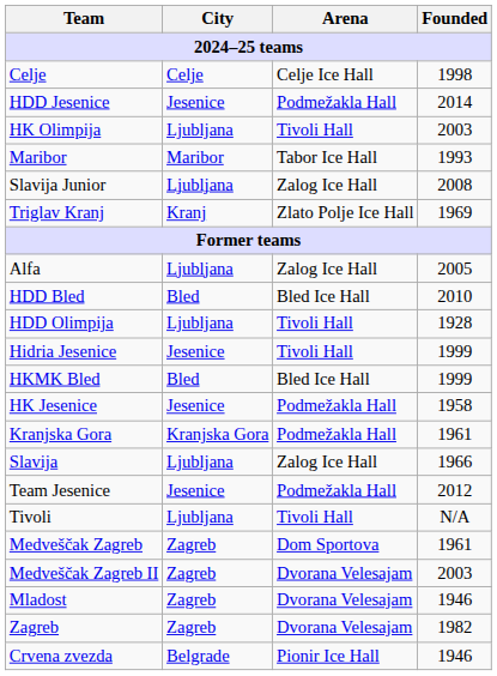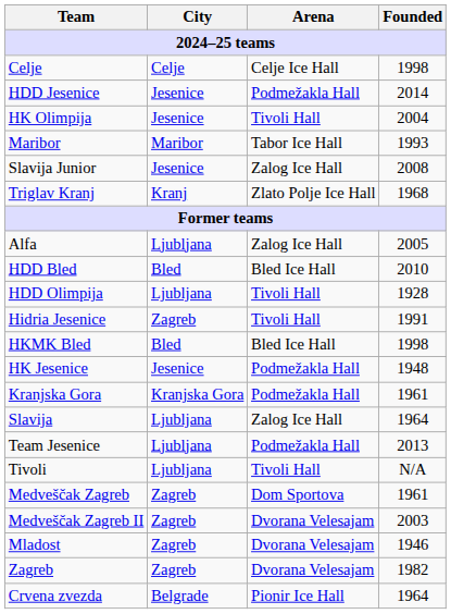 <table class="wikitable">
 <tr>
 <th>Team</th>
 <th>City</th>
 <th>Arena</th>
 <th>Founded</th>
 </tr>
 <tr>
 <th style="background:#DDDDFF" colspan=5>2024–25 teams</th>
 </tr>
 <tr>
 <td><a href='#'>Celje</a></td>
 <td> <a href='#'>Celje</a></td>
 <td>Celje Ice Hall</td>
 <td align=center>1998</td>
 </tr>
 <tr>
 <td><a href='#'>HDD Jesenice</a></td>
 <td> <a href='#'>Jesenice</a></td>
 <td><a href='#'>Podmežakla Hall</a></td>
 <td align=center>2014</td>
 </tr>
 <tr>
 <td><a href='#'>HK Olimpija</a></td>
-<td> <a href='#'>Ljubljana</a></td>
+<td> <a href='#'>Jesenice</a></td>
 <td><a href='#'>Tivoli Hall</a></td>
-<td align=center>2003</td>
+<td align=center>2004</td>
 </tr>
 <tr>
 <td><a href='#'>Maribor</a></td>
 <td> <a href='#'>Maribor</a></td>
 <td>Tabor Ice Hall</td>
 <td align=center>1993</td>
 </tr>
 <tr>
 <td>Slavija Junior</td>
-<td> <a href='#'>Ljubljana</a></td>
+<td> <a href='#'>Jesenice</a></td>
 <td>Zalog Ice Hall</td>
 <td align=center>2008</td>
 </tr>
 <tr>
 <td><a href='#'>Triglav Kranj</a></td>
 <td> <a href='#'>Kranj</a></td>
 <td>Zlato Polje Ice Hall</td>
-<td align=center>1969</td>
+<td align=center>1968</td>
 </tr>
 <tr>
 <th style="background:#DDDDFF" colspan=5>Former teams</th>
 </tr>
 <tr>
 <td>Alfa</td>
 <td> <a href='#'>Ljubljana</a></td>
 <td>Zalog Ice Hall</td>
 <td align=center>2005</td>
 </tr>
 <tr>
 <td><a href='#'>HDD Bled</a></td>
 <td> <a href='#'>Bled</a></td>
 <td>Bled Ice Hall</td>
 <td align=center>2010</td>
 </tr>
 <tr>
 <td><a href='#'>HDD Olimpija</a></td>
 <td> <a href='#'>Ljubljana</a></td>
 <td><a href='#'>Tivoli Hall</a></td>
 <td align=center>1928</td>
 </tr>
 <tr>
 <td><a href='#'>Hidria Jesenice</a></td>
-<td> <a href='#'>Jesenice</a></td>
+<td> <a href='#'>Zagreb</a></td>
 <td><a href='#'>Tivoli Hall</a></td>
-<td align=center>1999</td>
+<td align=center>1991</td>
 </tr>
 <tr>
 <td><a href='#'>HKMK Bled</a></td>
 <td> <a href='#'>Bled</a></td>
 <td>Bled Ice Hall</td>
-<td align=center>1999</td>
+<td align=center>1998</td>
 </tr>
 <tr>
 <td><a href='#'>HK Jesenice</a></td>
 <td> <a href='#'>Jesenice</a></td>
 <td><a href='#'>Podmežakla Hall</a></td>
-<td align=center>1958</td>
+<td align=center>1948</td>
 </tr>
 <tr>
 <td><a href='#'>Kranjska Gora</a></td>
 <td> <a href='#'>Kranjska Gora</a></td>
 <td><a href='#'>Podmežakla Hall</a></td>
 <td align=center>1961</td>
 </tr>
 <tr>
 <td><a href='#'>Slavija</a></td>
 <td> <a href='#'>Ljubljana</a></td>
 <td>Zalog Ice Hall</td>
-<td align=center>1966</td>
+<td align=center>1964</td>
 </tr>
 <tr>
 <td>Team Jesenice</td>
-<td> <a href='#'>Jesenice</a></td>
+<td> <a href='#'>Ljubljana</a></td>
 <td><a href='#'>Podmežakla Hall</a></td>
-<td align=center>2012</td>
+<td align=center>2013</td>
 </tr>
 <tr>
 <td>Tivoli</td>
 <td> <a href='#'>Ljubljana</a></td>
 <td><a href='#'>Tivoli Hall</a></td>
 <td align=center>N/A</td>
 </tr>
 <tr>
 <td><a href='#'>Medveščak Zagreb</a></td>
 <td> <a href='#'>Zagreb</a></td>
 <td><a href='#'>Dom Sportova</a></td>
 <td align=center>1961</td>
 </tr>
 <tr>
 <td><a href='#'>Medveščak Zagreb II</a></td>
 <td> <a href='#'>Zagreb</a></td>
 <td><a href='#'>Dvorana Velesajam</a></td>
 <td align=center>2003</td>
 </tr>
 <tr>
 <td><a href='#'>Mladost</a></td>
 <td> <a href='#'>Zagreb</a></td>
 <td><a href='#'>Dvorana Velesajam</a></td>
 <td align=center>1946</td>
 </tr>
 <tr>
 <td><a href='#'>Zagreb</a></td>
 <td> <a href='#'>Zagreb</a></td>
 <td><a href='#'>Dvorana Velesajam</a></td>
 <td align=center>1982</td>
 </tr>
 <tr>
 <td><a href='#'>Crvena zvezda</a></td>
 <td> <a href='#'>Belgrade</a></td>
 <td><a href='#'>Pionir Ice Hall</a></td>
-<td align=center>1946</td>
+<td align=center>1964</td>
 </tr>
 </table>
